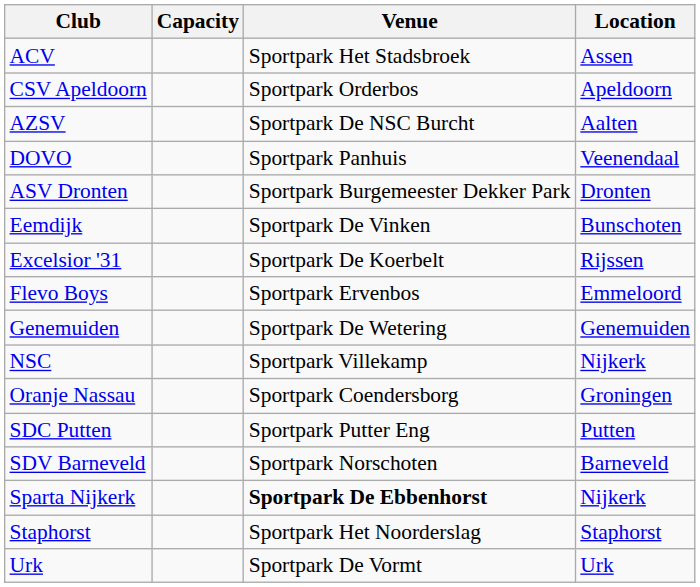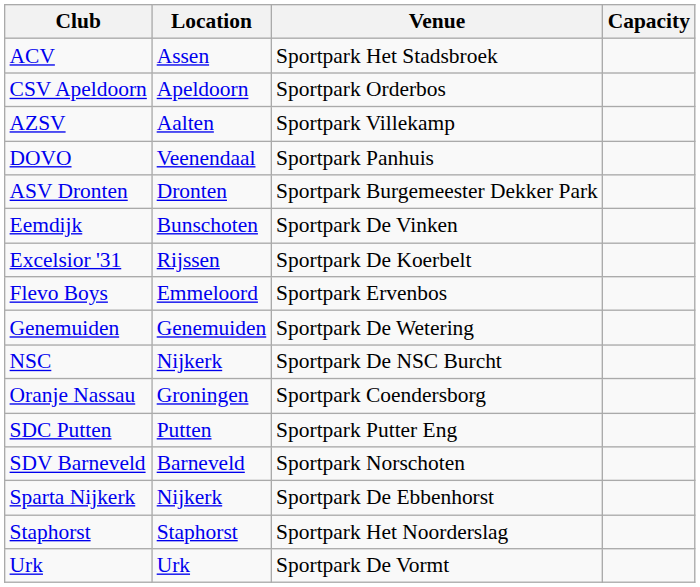 <table class="wikitable sortable">
 <tr>
 <th>Club</th>
+<th>Location</th>
+<th>Venue</th>
 <th>Capacity</th>
-<th>Venue</th>
-<th>Location</th>
 </tr>
 <tr>
 <td><a href='#'>ACV</a></td>
+<td><a href='#'>Assen</a></td>
+<td>Sportpark Het Stadsbroek</td>
 <td></td>
-<td>Sportpark Het Stadsbroek</td>
-<td><a href='#'>Assen</a></td>
 </tr>
 <tr>
 <td><a href='#'>CSV Apeldoorn</a></td>
+<td><a href='#'>Apeldoorn</a></td>
+<td>Sportpark Orderbos</td>
 <td></td>
-<td>Sportpark Orderbos</td>
-<td><a href='#'>Apeldoorn</a></td>
 </tr>
 <tr>
 <td><a href='#'>AZSV</a></td>
+<td><a href='#'>Aalten</a></td>
+<td>Sportpark Villekamp</td>
 <td></td>
-<td>Sportpark De NSC Burcht</td>
-<td><a href='#'>Aalten</a></td>
 </tr>
 <tr>
 <td><a href='#'>DOVO</a></td>
+<td><a href='#'>Veenendaal</a></td>
+<td>Sportpark Panhuis</td>
 <td></td>
-<td>Sportpark Panhuis</td>
-<td><a href='#'>Veenendaal</a></td>
 </tr>
 <tr>
 <td><a href='#'>ASV Dronten</a></td>
+<td><a href='#'>Dronten</a></td>
+<td>Sportpark Burgemeester Dekker Park</td>
 <td></td>
-<td>Sportpark Burgemeester Dekker Park</td>
-<td><a href='#'>Dronten</a></td>
 </tr>
 <tr>
 <td><a href='#'>Eemdijk</a></td>
+<td><a href='#'>Bunschoten</a></td>
+<td>Sportpark De Vinken</td>
 <td></td>
-<td>Sportpark De Vinken</td>
-<td><a href='#'>Bunschoten</a></td>
 </tr>
 <tr>
 <td><a href='#'>Excelsior '31</a></td>
+<td><a href='#'>Rijssen</a></td>
+<td>Sportpark De Koerbelt</td>
 <td></td>
-<td>Sportpark De Koerbelt</td>
-<td><a href='#'>Rijssen</a></td>
 </tr>
 <tr>
 <td><a href='#'>Flevo Boys</a></td>
+<td><a href='#'>Emmeloord</a></td>
+<td>Sportpark Ervenbos</td>
 <td></td>
-<td>Sportpark Ervenbos</td>
-<td><a href='#'>Emmeloord</a></td>
 </tr>
 <tr>
 <td><a href='#'>Genemuiden</a></td>
+<td><a href='#'>Genemuiden</a></td>
+<td>Sportpark De Wetering</td>
 <td></td>
-<td>Sportpark De Wetering</td>
-<td><a href='#'>Genemuiden</a></td>
 </tr>
 <tr>
 <td><a href='#'>NSC</a></td>
+<td><a href='#'>Nijkerk</a></td>
+<td>Sportpark De NSC Burcht</td>
 <td></td>
-<td>Sportpark Villekamp</td>
-<td><a href='#'>Nijkerk</a></td>
 </tr>
 <tr>
 <td><a href='#'>Oranje Nassau</a></td>
+<td><a href='#'>Groningen</a></td>
+<td>Sportpark Coendersborg</td>
 <td></td>
-<td>Sportpark Coendersborg</td>
-<td><a href='#'>Groningen</a></td>
 </tr>
 <tr>
 <td><a href='#'>SDC Putten</a></td>
+<td><a href='#'>Putten</a></td>
+<td>Sportpark Putter Eng</td>
 <td></td>
-<td>Sportpark Putter Eng</td>
-<td><a href='#'>Putten</a></td>
 </tr>
 <tr>
 <td><a href='#'>SDV Barneveld</a></td>
+<td><a href='#'>Barneveld</a></td>
+<td>Sportpark Norschoten</td>
 <td></td>
-<td>Sportpark Norschoten</td>
-<td><a href='#'>Barneveld</a></td>
 </tr>
 <tr>
 <td><a href='#'>Sparta Nijkerk</a></td>
+<td><a href='#'>Nijkerk</a></td>
+<td>Sportpark De Ebbenhorst</td>
 <td></td>
-<td><strong>Sportpark De Ebbenhorst</strong></td>
-<td><a href='#'>Nijkerk</a></td>
 </tr>
 <tr>
 <td><a href='#'>Staphorst</a></td>
+<td><a href='#'>Staphorst</a></td>
+<td>Sportpark Het Noorderslag</td>
 <td></td>
-<td>Sportpark Het Noorderslag</td>
-<td><a href='#'>Staphorst</a></td>
 </tr>
 <tr>
 <td><a href='#'>Urk</a></td>
+<td><a href='#'>Urk</a></td>
+<td>Sportpark De Vormt</td>
 <td></td>
-<td>Sportpark De Vormt</td>
-<td><a href='#'>Urk</a></td>
 </tr>
 </table>
